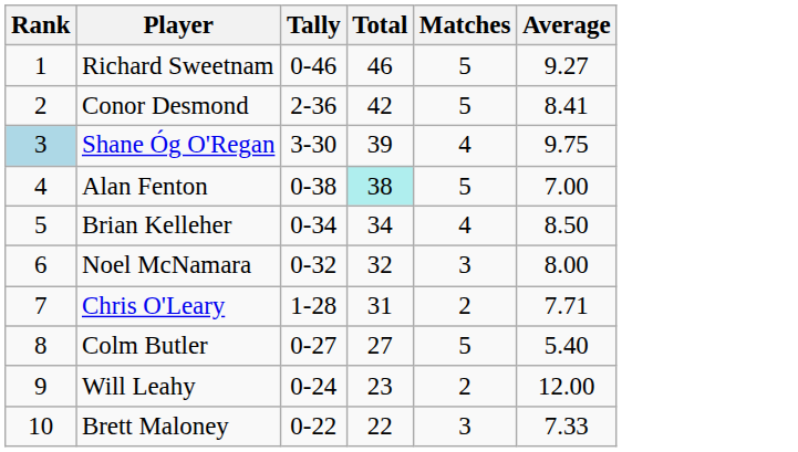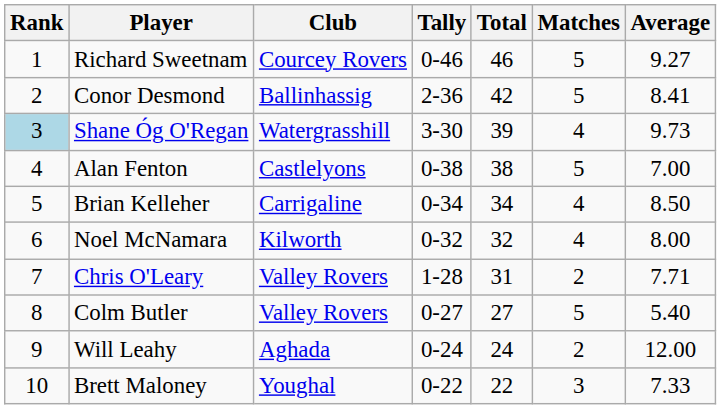 <table class="wikitable">
 <tr>
 <th>Rank</th>
 <th>Player</th>
+<th>Club</th>
 <th>Tally</th>
 <th>Total</th>
 <th>Matches</th>
 <th>Average</th>
 </tr>
 <tr>
 <td rowspan="1" style="text-align:center;">1</td>
 <td>Richard Sweetnam</td>
+<td><a href='#'>Courcey Rovers</a></td>
 <td align=center>0-46</td>
 <td align=center>46</td>
 <td align=center>5</td>
 <td align=center>9.27</td>
 </tr>
 <tr>
 <td rowspan="1" style="text-align:center;">2</td>
 <td>Conor Desmond</td>
+<td><a href='#'>Ballinhassig</a></td>
 <td align=center>2-36</td>
 <td align=center>42</td>
 <td align=center>5</td>
 <td align=center>8.41</td>
 </tr>
 <tr>
 <td rowspan="1" style="background: lightblue; text-align:center;">3</td>
 <td><a href='#'>Shane Óg O'Regan</a></td>
+<td><a href='#'>Watergrasshill</a></td>
 <td align=center>3-30</td>
 <td align=center>39</td>
 <td align=center>4</td>
-<td align=center>9.75</td>
+<td align=center>9.73</td>
 </tr>
 <tr>
 <td rowspan="1" style="text-align:center;">4</td>
 <td>Alan Fenton</td>
+<td><a href='#'>Castlelyons</a></td>
 <td align=center>0-38</td>
-<td align=center style="background: paleturquoise;">38</td>
+<td align=center>38</td>
 <td align=center>5</td>
 <td align=center>7.00</td>
 </tr>
 <tr>
 <td rowspan="1" style="text-align:center;">5</td>
 <td>Brian Kelleher</td>
+<td><a href='#'>Carrigaline</a></td>
 <td align=center>0-34</td>
 <td align=center>34</td>
 <td align=center>4</td>
 <td align=center>8.50</td>
 </tr>
 <tr>
 <td rowspan="1" style="text-align:center;">6</td>
 <td>Noel McNamara</td>
+<td><a href='#'>Kilworth</a></td>
 <td align=center>0-32</td>
 <td align=center>32</td>
-<td align=center>3</td>
+<td align=center>4</td>
 <td align=center>8.00</td>
 </tr>
 <tr>
 <td rowspan="1" style="text-align:center;">7</td>
 <td><a href='#'>Chris O'Leary</a></td>
+<td><a href='#'>Valley Rovers</a></td>
 <td align=center>1-28</td>
 <td align=center>31</td>
 <td align=center>2</td>
 <td align=center>7.71</td>
 </tr>
 <tr>
 <td rowspan="1" style="text-align:center;">8</td>
 <td>Colm Butler</td>
+<td><a href='#'>Valley Rovers</a></td>
 <td align=center>0-27</td>
 <td align=center>27</td>
 <td align=center>5</td>
 <td align=center>5.40</td>
 </tr>
 <tr>
 <td rowspan="1" style="text-align:center;">9</td>
 <td>Will Leahy</td>
+<td><a href='#'>Aghada</a></td>
 <td align=center>0-24</td>
-<td align=center>23</td>
+<td align=center>24</td>
 <td align=center>2</td>
 <td align=center>12.00</td>
 </tr>
 <tr>
 <td rowspan="1" style="text-align:center;">10</td>
 <td>Brett Maloney</td>
+<td><a href='#'>Youghal</a></td>
 <td align=center>0-22</td>
 <td align=center>22</td>
 <td align=center>3</td>
 <td align=center>7.33</td>
 </tr>
 </table>
